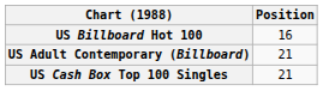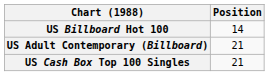 <table class="wikitable sortable plainrowheaders" style="text-align:center">
 <tr>
 <th scope="col">Chart (1988)</th>
 <th scope="col">Position</th>
 </tr>
 <tr>
 <th scope="row">US <em>Billboard</em> Hot 100</th>
-<td>16</td>
+<td>14</td>
 </tr>
 <tr>
 <th scope="row">US Adult Contemporary (<em>Billboard</em>)</th>
 <td>21</td>
 </tr>
 <tr>
 <th scope="row">US <em>Cash Box</em> Top 100 Singles</th>
 <td>21</td>
 </tr>
 </table>
